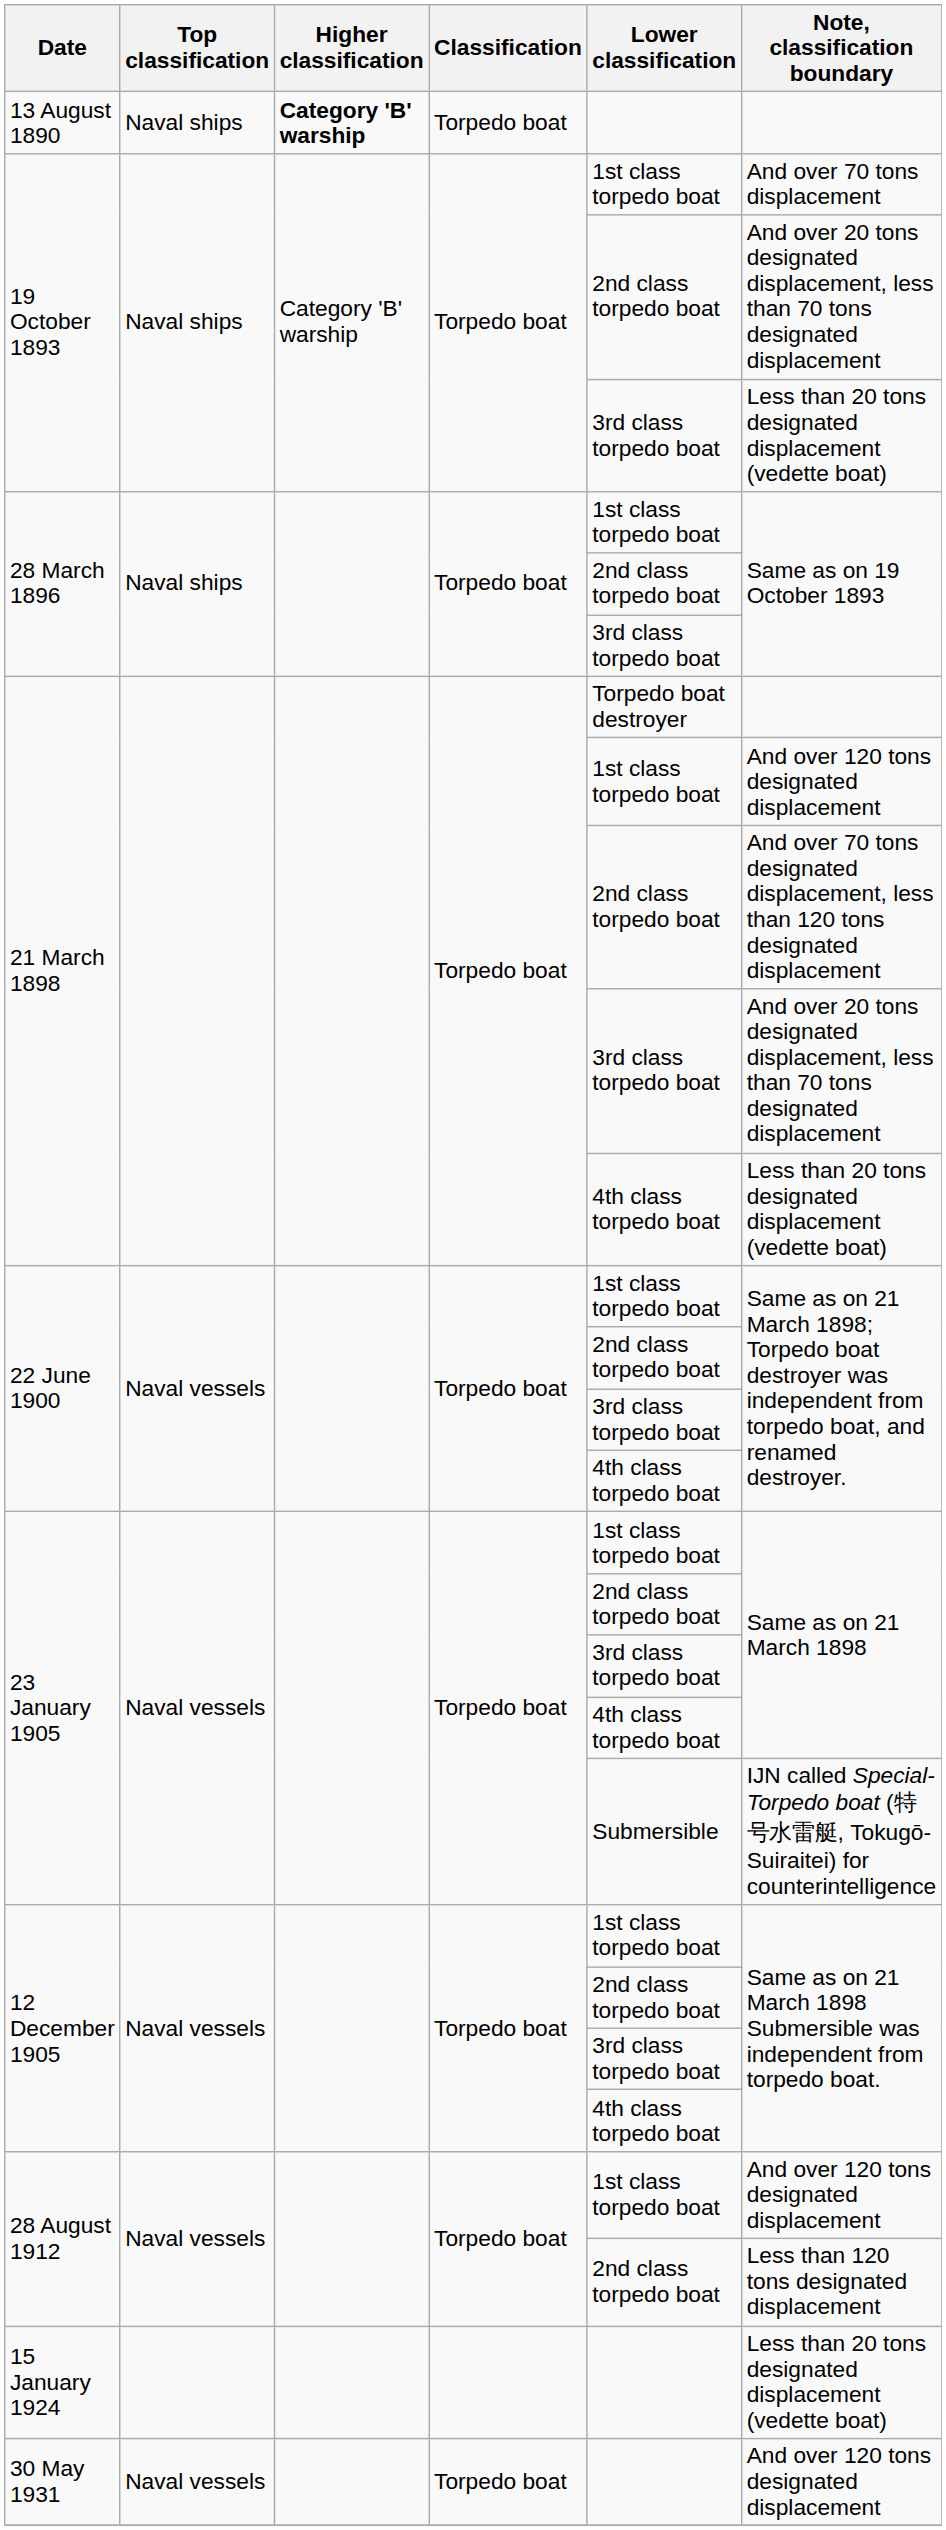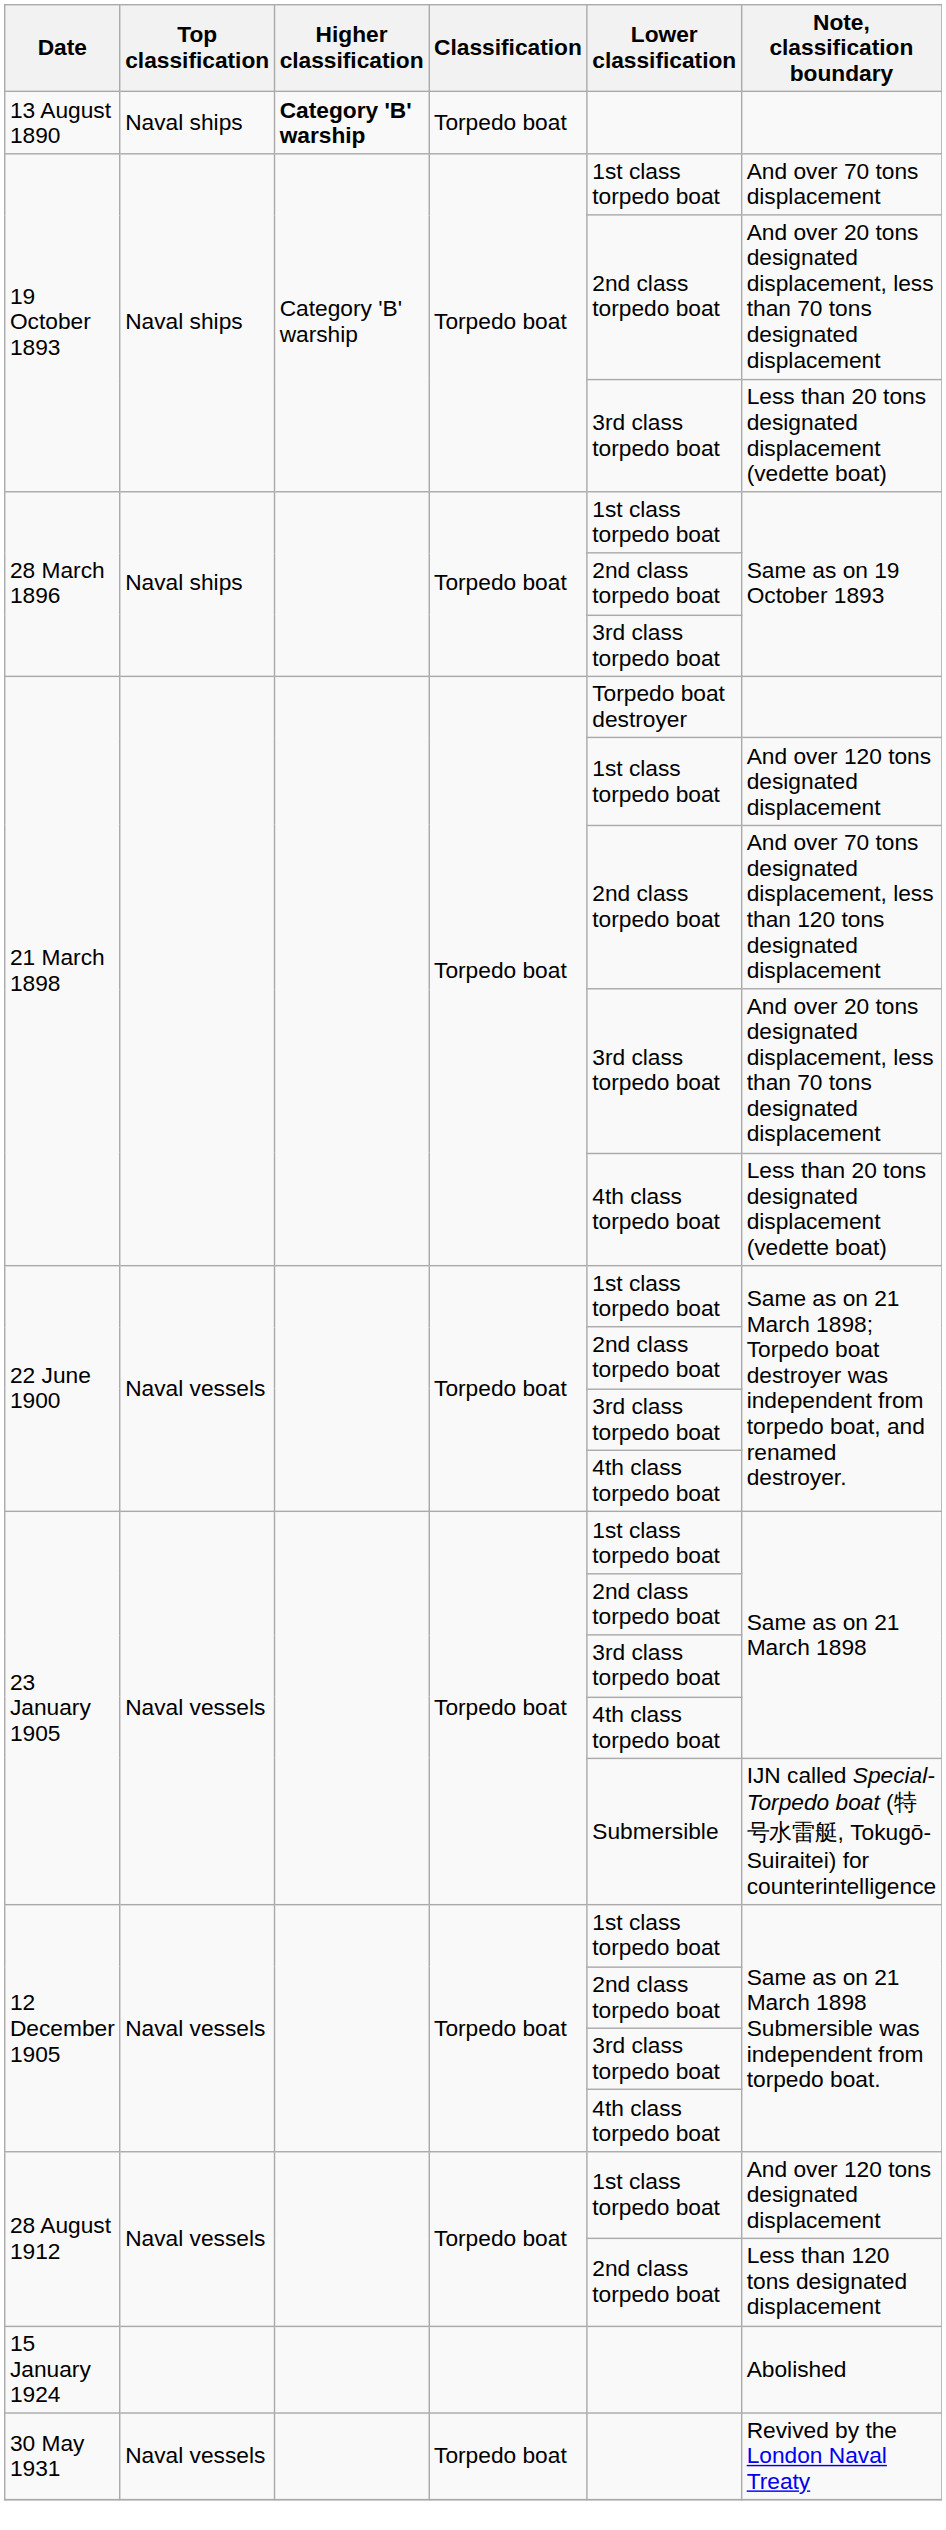 <table class="wikitable">
 <tr>
 <th>Date</th>
 <th>Top classification</th>
 <th>Higher classification</th>
 <th>Classification</th>
 <th>Lower classification</th>
 <th>Note, classification boundary</th>
 </tr>
 <tr>
 <td>13 August 1890</td>
 <td>Naval ships</td>
 <td><strong>Category 'B' warship</strong></td>
 <td>Torpedo boat</td>
 <td></td>
 <td></td>
 </tr>
 <tr>
 <td rowspan="3">19 October 1893</td>
 <td rowspan="3">Naval ships</td>
 <td rowspan="3">Category 'B' warship</td>
 <td rowspan="3">Torpedo boat</td>
 <td>1st class torpedo boat</td>
 <td>And over 70 tons displacement</td>
 </tr>
 <tr>
 <td>2nd class torpedo boat</td>
 <td>And over 20 tons designated displacement, less than 70 tons designated displacement</td>
 </tr>
 <tr>
 <td>3rd class torpedo boat</td>
 <td>Less than 20 tons designated displacement (vedette boat)</td>
 </tr>
 <tr>
 <td rowspan="3">28 March 1896</td>
 <td rowspan="3">Naval ships</td>
 <td rowspan="3"></td>
 <td rowspan="3">Torpedo boat</td>
 <td>1st class torpedo boat</td>
 <td rowspan="3">Same as on 19 October 1893</td>
 </tr>
 <tr>
 <td>2nd class torpedo boat</td>
 </tr>
 <tr>
 <td>3rd class torpedo boat</td>
 </tr>
 <tr>
 <td rowspan="5">21 March 1898</td>
 <td rowspan="5"></td>
 <td rowspan="5"></td>
 <td rowspan="5">Torpedo boat</td>
 <td>Torpedo boat destroyer</td>
 <td></td>
 </tr>
 <tr>
 <td>1st class torpedo boat</td>
 <td>And over 120 tons designated displacement</td>
 </tr>
 <tr>
 <td>2nd class torpedo boat</td>
 <td>And over 70 tons designated displacement, less than 120 tons designated displacement</td>
 </tr>
 <tr>
 <td>3rd class torpedo boat</td>
 <td>And over 20 tons designated displacement, less than 70 tons designated displacement</td>
 </tr>
 <tr>
 <td>4th class torpedo boat</td>
 <td>Less than 20 tons designated displacement (vedette boat)</td>
 </tr>
 <tr>
 <td rowspan="4">22 June 1900</td>
 <td rowspan="4">Naval vessels</td>
 <td rowspan="4"></td>
 <td rowspan="4">Torpedo boat</td>
 <td>1st class torpedo boat</td>
 <td rowspan="4">Same as on 21 March 1898;<br>Torpedo boat destroyer was independent from torpedo boat, and renamed destroyer.</td>
 </tr>
 <tr>
 <td>2nd class torpedo boat</td>
 </tr>
 <tr>
 <td>3rd class torpedo boat</td>
 </tr>
 <tr>
 <td>4th class torpedo boat</td>
 </tr>
 <tr>
 <td rowspan="5">23 January 1905</td>
 <td rowspan="5">Naval vessels</td>
 <td rowspan="5"></td>
 <td rowspan="5">Torpedo boat</td>
 <td>1st class torpedo boat</td>
 <td rowspan="4">Same as on 21 March 1898</td>
 </tr>
 <tr>
 <td>2nd class torpedo boat</td>
 </tr>
 <tr>
 <td>3rd class torpedo boat</td>
 </tr>
 <tr>
 <td>4th class torpedo boat</td>
 </tr>
 <tr>
 <td>Submersible</td>
 <td>IJN called <em>Special-Torpedo boat</em> (特号水雷艇, Tokugō-Suiraitei) for counterintelligence</td>
 </tr>
 <tr>
 <td rowspan="4">12 December 1905</td>
 <td rowspan="4">Naval vessels</td>
 <td rowspan="4"></td>
 <td rowspan="4">Torpedo boat</td>
 <td>1st class torpedo boat</td>
 <td rowspan="4">Same as on 21 March 1898<br>Submersible was independent from torpedo boat.</td>
 </tr>
 <tr>
 <td>2nd class torpedo boat</td>
 </tr>
 <tr>
 <td>3rd class torpedo boat</td>
 </tr>
 <tr>
 <td>4th class torpedo boat</td>
 </tr>
 <tr>
 <td rowspan="2">28 August 1912</td>
 <td rowspan="2">Naval vessels</td>
 <td rowspan="2"></td>
 <td rowspan="2">Torpedo boat</td>
 <td>1st class torpedo boat</td>
 <td>And over 120 tons designated displacement</td>
 </tr>
 <tr>
 <td>2nd class torpedo boat</td>
 <td>Less than 120 tons designated displacement</td>
 </tr>
 <tr>
 <td>15 January 1924</td>
 <td></td>
 <td></td>
 <td></td>
 <td></td>
-<td>Less than 20 tons designated displacement (vedette boat)</td>
+<td>Abolished</td>
 </tr>
 <tr>
 <td>30 May 1931</td>
 <td>Naval vessels</td>
 <td></td>
 <td>Torpedo boat</td>
 <td></td>
-<td>And over 120 tons designated displacement</td>
+<td>Revived by the <a href='#'>London Naval Treaty</a></td>
 </tr>
 <tr>
 </tr>
 </table>
